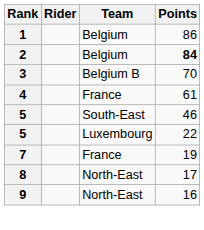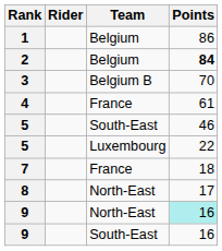 <table class="wikitable">
 <tr>
 <th scope="col">Rank</th>
 <th scope="col">Rider</th>
 <th scope="col">Team</th>
 <th scope="col">Points</th>
 </tr>
 <tr>
 <th scope="row">1</th>
 <td></td>
 <td>Belgium</td>
 <td style="text-align:right;">86</td>
 </tr>
 <tr>
 <th scope="row">2</th>
 <td></td>
 <td>Belgium</td>
 <td style="text-align:right;"><strong>84</strong></td>
 </tr>
 <tr>
 <th scope="row">3</th>
 <td></td>
 <td>Belgium B</td>
 <td style="text-align:right;">70</td>
 </tr>
 <tr>
 <th scope="row">4</th>
 <td></td>
 <td>France</td>
 <td style="text-align:right;">61</td>
 </tr>
 <tr>
 <th scope="row">5</th>
 <td></td>
 <td>South-East</td>
 <td style="text-align:right;">46</td>
 </tr>
 <tr>
 <th scope="row">5</th>
 <td></td>
 <td>Luxembourg</td>
 <td style="text-align:right;">22</td>
 </tr>
 <tr>
 <th scope="row">7</th>
 <td></td>
 <td>France</td>
-<td style="text-align:right;">19</td>
+<td style="text-align:right;">18</td>
 </tr>
 <tr>
 <th scope="row">8</th>
 <td></td>
 <td>North-East</td>
 <td style="text-align:right;">17</td>
 </tr>
 <tr>
 <th scope="row">9</th>
 <td></td>
 <td>North-East</td>
+<td style="background: paleturquoise; text-align:right;">16</td>
+</tr>
+<tr>
+<th scope="row">9</th>
+<td></td>
+<td>South-East</td>
 <td style="text-align:right;">16</td>
 </tr>
 </table>
